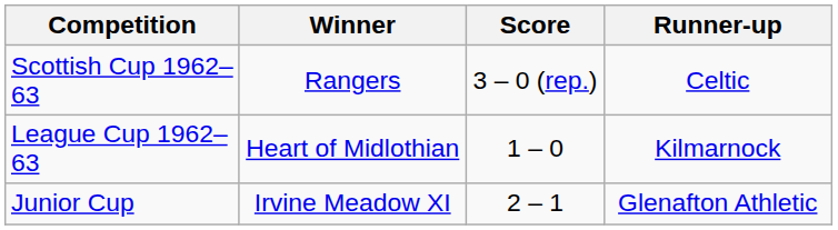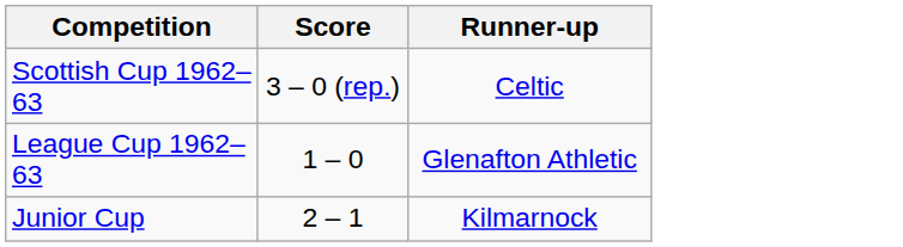 <table class="wikitable" style="text-align: center;">
 <tr>
 <th width=140>Competition</th>
-<th width=135>Winner</th>
 <th width=80>Score</th>
 <th width=135>Runner-up</th>
 </tr>
 <tr>
 <td align=left><a href='#'>Scottish Cup 1962–63</a></td>
-<td><a href='#'>Rangers</a></td>
 <td>3 – 0 (<a href='#'>rep.</a>)</td>
 <td><a href='#'>Celtic</a></td>
 </tr>
 <tr>
 <td align=left><a href='#'>League Cup 1962–63</a></td>
-<td><a href='#'>Heart of Midlothian</a></td>
 <td>1 – 0</td>
-<td><a href='#'>Kilmarnock</a></td>
+<td><a href='#'>Glenafton Athletic</a></td>
 </tr>
 <tr>
 <td align=left><a href='#'>Junior Cup</a></td>
-<td><a href='#'>Irvine Meadow XI</a></td>
 <td>2 – 1</td>
-<td><a href='#'>Glenafton Athletic</a></td>
+<td><a href='#'>Kilmarnock</a></td>
 </tr>
 </table>
